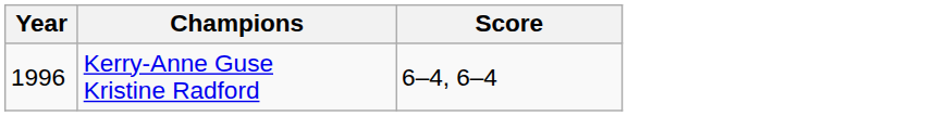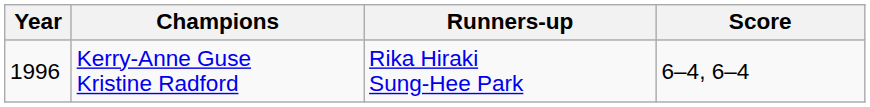 <table class="wikitable">
 <tr>
 <th style="width:40px">Year</th>
 <th style="width:200px">Champions</th>
+<th style="width:200px">Runners-up</th>
 <th style="width:140px" class="unsortable">Score</th>
 </tr>
 <tr>
 <td>1996</td>
 <td> <a href='#'>Kerry-Anne Guse</a> <br>  <a href='#'>Kristine Radford</a></td>
+<td> <a href='#'>Rika Hiraki</a> <br>  <a href='#'>Sung-Hee Park</a></td>
 <td>6–4, 6–4</td>
 </tr>
 </table>
